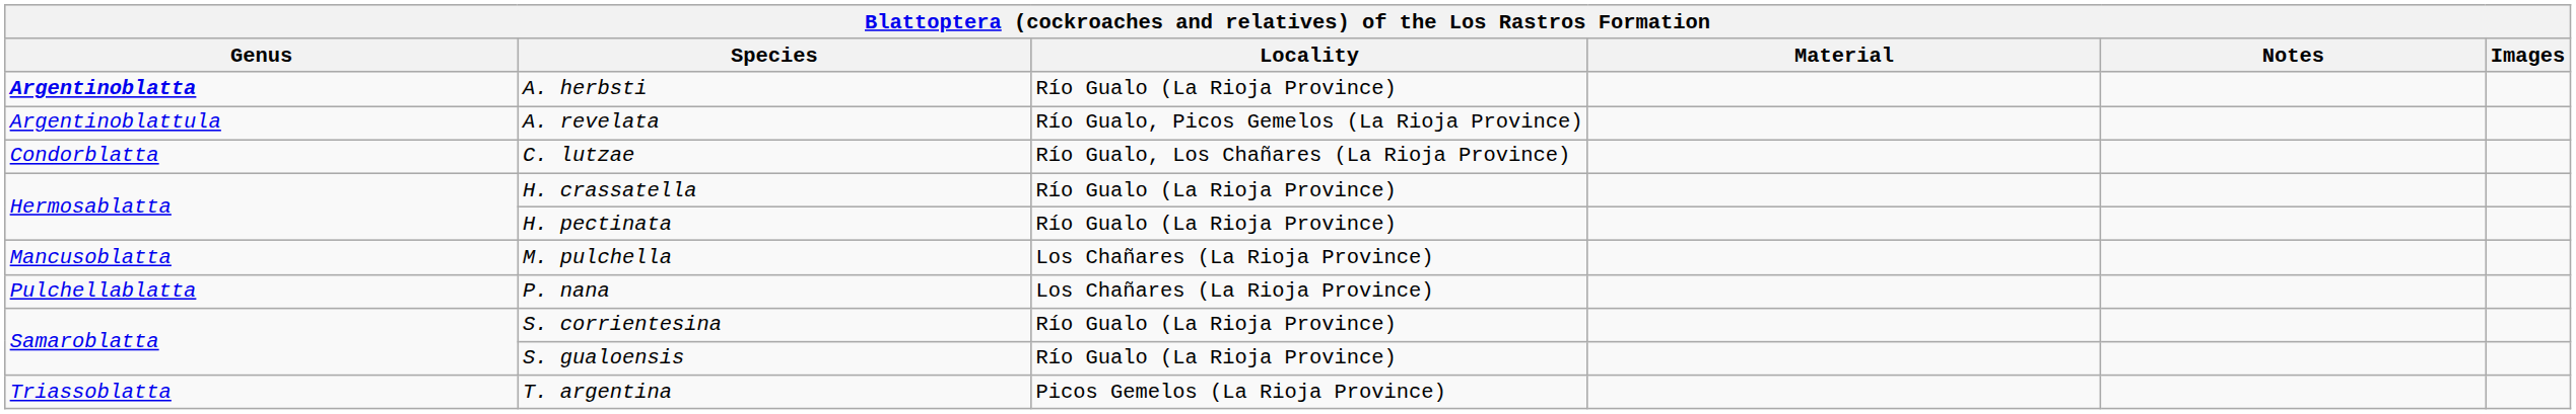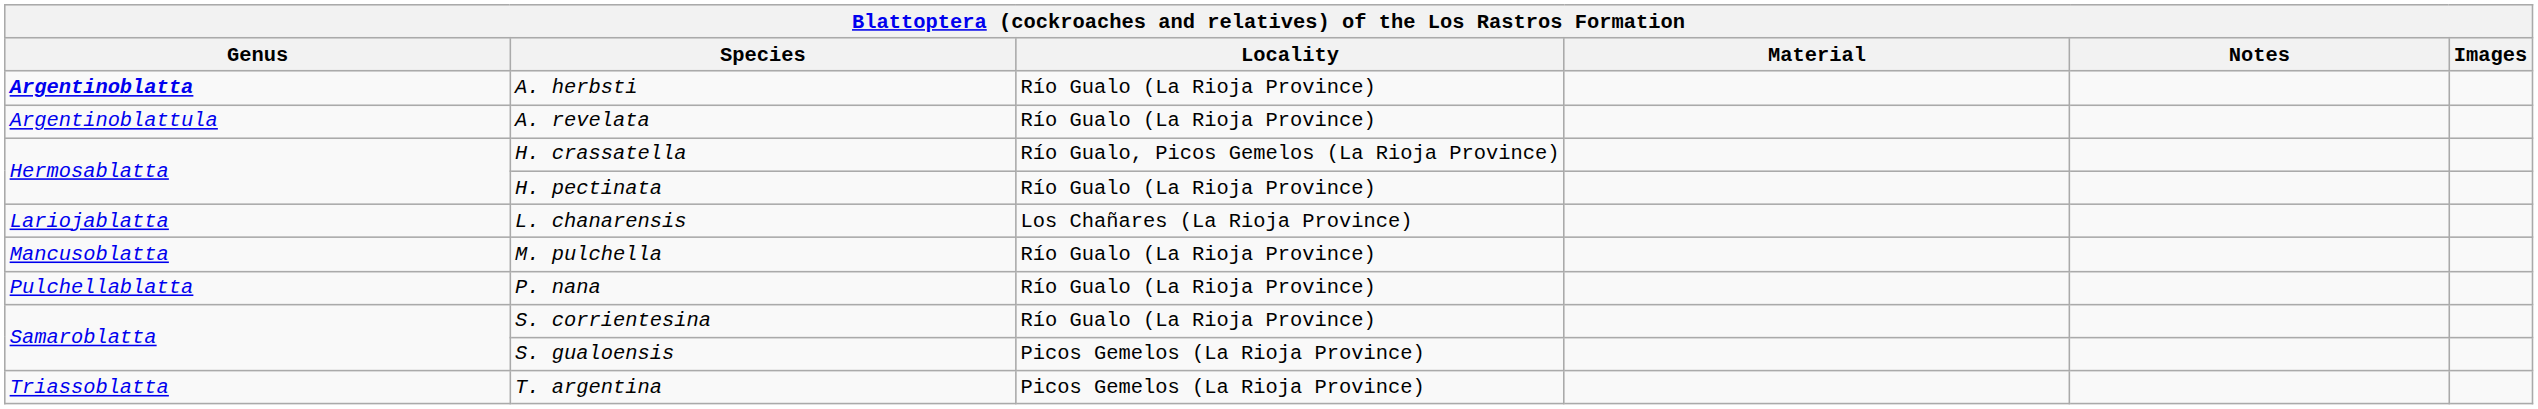 <table class="wikitable" align="center">
 <tr>
 <th colspan="6" align="center"><a href='#'>Blattoptera</a> (cockroaches and relatives) of the Los Rastros Formation</th>
 </tr>
 <tr>
 <th width="20%">Genus</th>
 <th width="20%">Species</th>
 <th>Locality</th>
 <th width="20%">Material</th>
 <th width="15%">Notes</th>
 <th>Images</th>
 </tr>
 <tr>
 <td><strong><em><a href='#'>Argentinoblatta</a></em></strong></td>
 <td><em>A. herbsti</em></td>
 <td>Río Gualo (La Rioja Province)</td>
 <td></td>
 <td></td>
 <td></td>
 </tr>
 <tr>
 <td><em><a href='#'>Argentinoblattula</a></em></td>
 <td><em>A. revelata</em></td>
-<td>Río Gualo, Picos Gemelos (La Rioja Province)</td>
-<td></td>
-<td></td>
-<td></td>
-</tr>
-<tr>
-<td><em><a href='#'>Condorblatta</a></em></td>
-<td><em>C. lutzae</em></td>
-<td>Río Gualo,<em></em> Los Chañares (La Rioja Province)</td>
+<td>Río Gualo (La Rioja Province)</td>
 <td></td>
 <td></td>
 <td></td>
 </tr>
 <tr>
 <td rowspan="2"><em><a href='#'>Hermosablatta</a></em></td>
 <td><em>H. crassatella</em></td>
-<td>Río Gualo (La Rioja Province)</td>
+<td>Río Gualo, Picos Gemelos (La Rioja Province)</td>
 <td></td>
 <td></td>
 <td></td>
 </tr>
 <tr>
 <td><em>H. pectinata</em></td>
 <td>Río Gualo (La Rioja Province)</td>
 <td></td>
 <td></td>
 <td></td>
 </tr>
 <tr>
+<td><em><a href='#'>Lariojablatta</a></em></td>
+<td><em>L. chanarensis</em></td>
+<td>Los Chañares (La Rioja Province)</td>
+<td></td>
+<td></td>
+<td></td>
+</tr>
+<tr>
 <td><em><a href='#'>Mancusoblatta</a></em></td>
 <td><em>M. pulchella</em></td>
-<td>Los Chañares (La Rioja Province)</td>
+<td>Río Gualo (La Rioja Province)</td>
 <td></td>
 <td></td>
 <td></td>
 </tr>
 <tr>
 <td><em><a href='#'>Pulchellablatta</a></em></td>
 <td><em>P. nana</em></td>
-<td>Los Chañares (La Rioja Province)</td>
+<td>Río Gualo (La Rioja Province)</td>
 <td></td>
 <td></td>
 <td></td>
 </tr>
 <tr>
 <td rowspan="2"><em><a href='#'>Samaroblatta</a></em></td>
 <td><em>S. corrientesina</em></td>
 <td>Río Gualo (La Rioja Province)</td>
 <td></td>
 <td></td>
 <td></td>
 </tr>
 <tr>
 <td><em>S. gualoensis</em></td>
-<td>Río Gualo (La Rioja Province)</td>
+<td>Picos Gemelos (La Rioja Province)</td>
 <td></td>
 <td></td>
 <td></td>
 </tr>
 <tr>
 <td><em><a href='#'>Triassoblatta</a></em></td>
 <td><em>T. argentina</em></td>
 <td>Picos Gemelos (La Rioja Province)</td>
 <td></td>
 <td></td>
 <td></td>
 </tr>
 </table>
